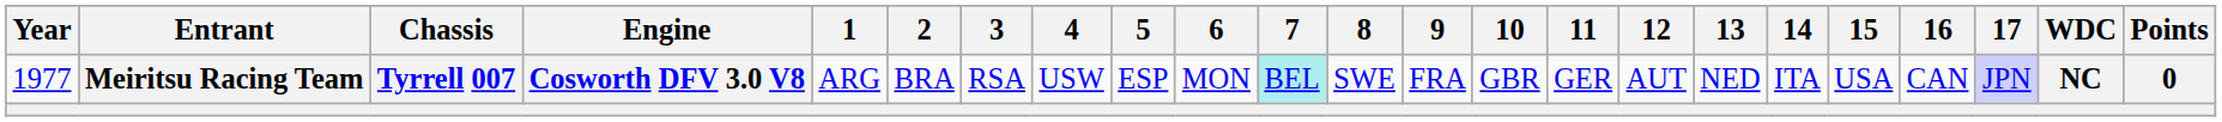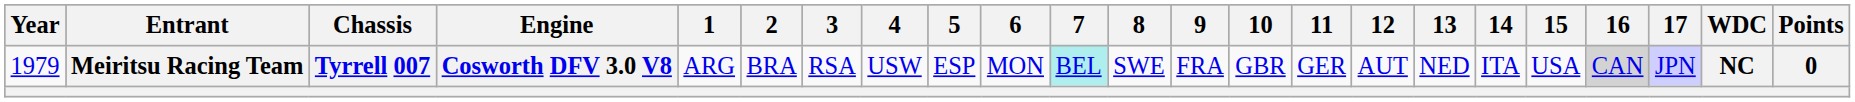 <table class="wikitable" style="text-align:center; font-size:90%">
 <tr>
 <th>Year</th>
 <th>Entrant</th>
 <th>Chassis</th>
 <th>Engine</th>
 <th>1</th>
 <th>2</th>
 <th>3</th>
 <th>4</th>
 <th>5</th>
 <th>6</th>
 <th>7</th>
 <th>8</th>
 <th>9</th>
 <th>10</th>
 <th>11</th>
 <th>12</th>
 <th>13</th>
 <th>14</th>
 <th>15</th>
 <th>16</th>
 <th>17</th>
 <th>WDC</th>
 <th>Points</th>
 </tr>
 <tr>
-<td><a href='#'>1977</a></td>
+<td><a href='#'>1979</a></td>
 <th>Meiritsu Racing Team</th>
 <th><a href='#'>Tyrrell</a> <a href='#'>007</a></th>
 <th><a href='#'>Cosworth</a> <a href='#'>DFV</a> 3.0 <a href='#'>V8</a></th>
 <td><a href='#'>ARG</a></td>
 <td><a href='#'>BRA</a></td>
 <td><a href='#'>RSA</a></td>
 <td><a href='#'>USW</a></td>
 <td><a href='#'>ESP</a></td>
 <td><a href='#'>MON</a></td>
 <td style="background: paleturquoise;"><a href='#'>BEL</a></td>
 <td><a href='#'>SWE</a></td>
 <td><a href='#'>FRA</a></td>
 <td><a href='#'>GBR</a></td>
 <td><a href='#'>GER</a></td>
 <td><a href='#'>AUT</a></td>
 <td><a href='#'>NED</a></td>
 <td><a href='#'>ITA</a></td>
 <td><a href='#'>USA</a></td>
-<td><a href='#'>CAN</a></td>
+<td style="background: lightgrey;"><a href='#'>CAN</a></td>
 <td style = "background: #CFCFFF"><a href='#'>JPN</a><br></td>
 <th>NC</th>
 <th>0</th>
 </tr>
 <tr>
 <th colspan="23"></th>
 </tr>
 </table>
